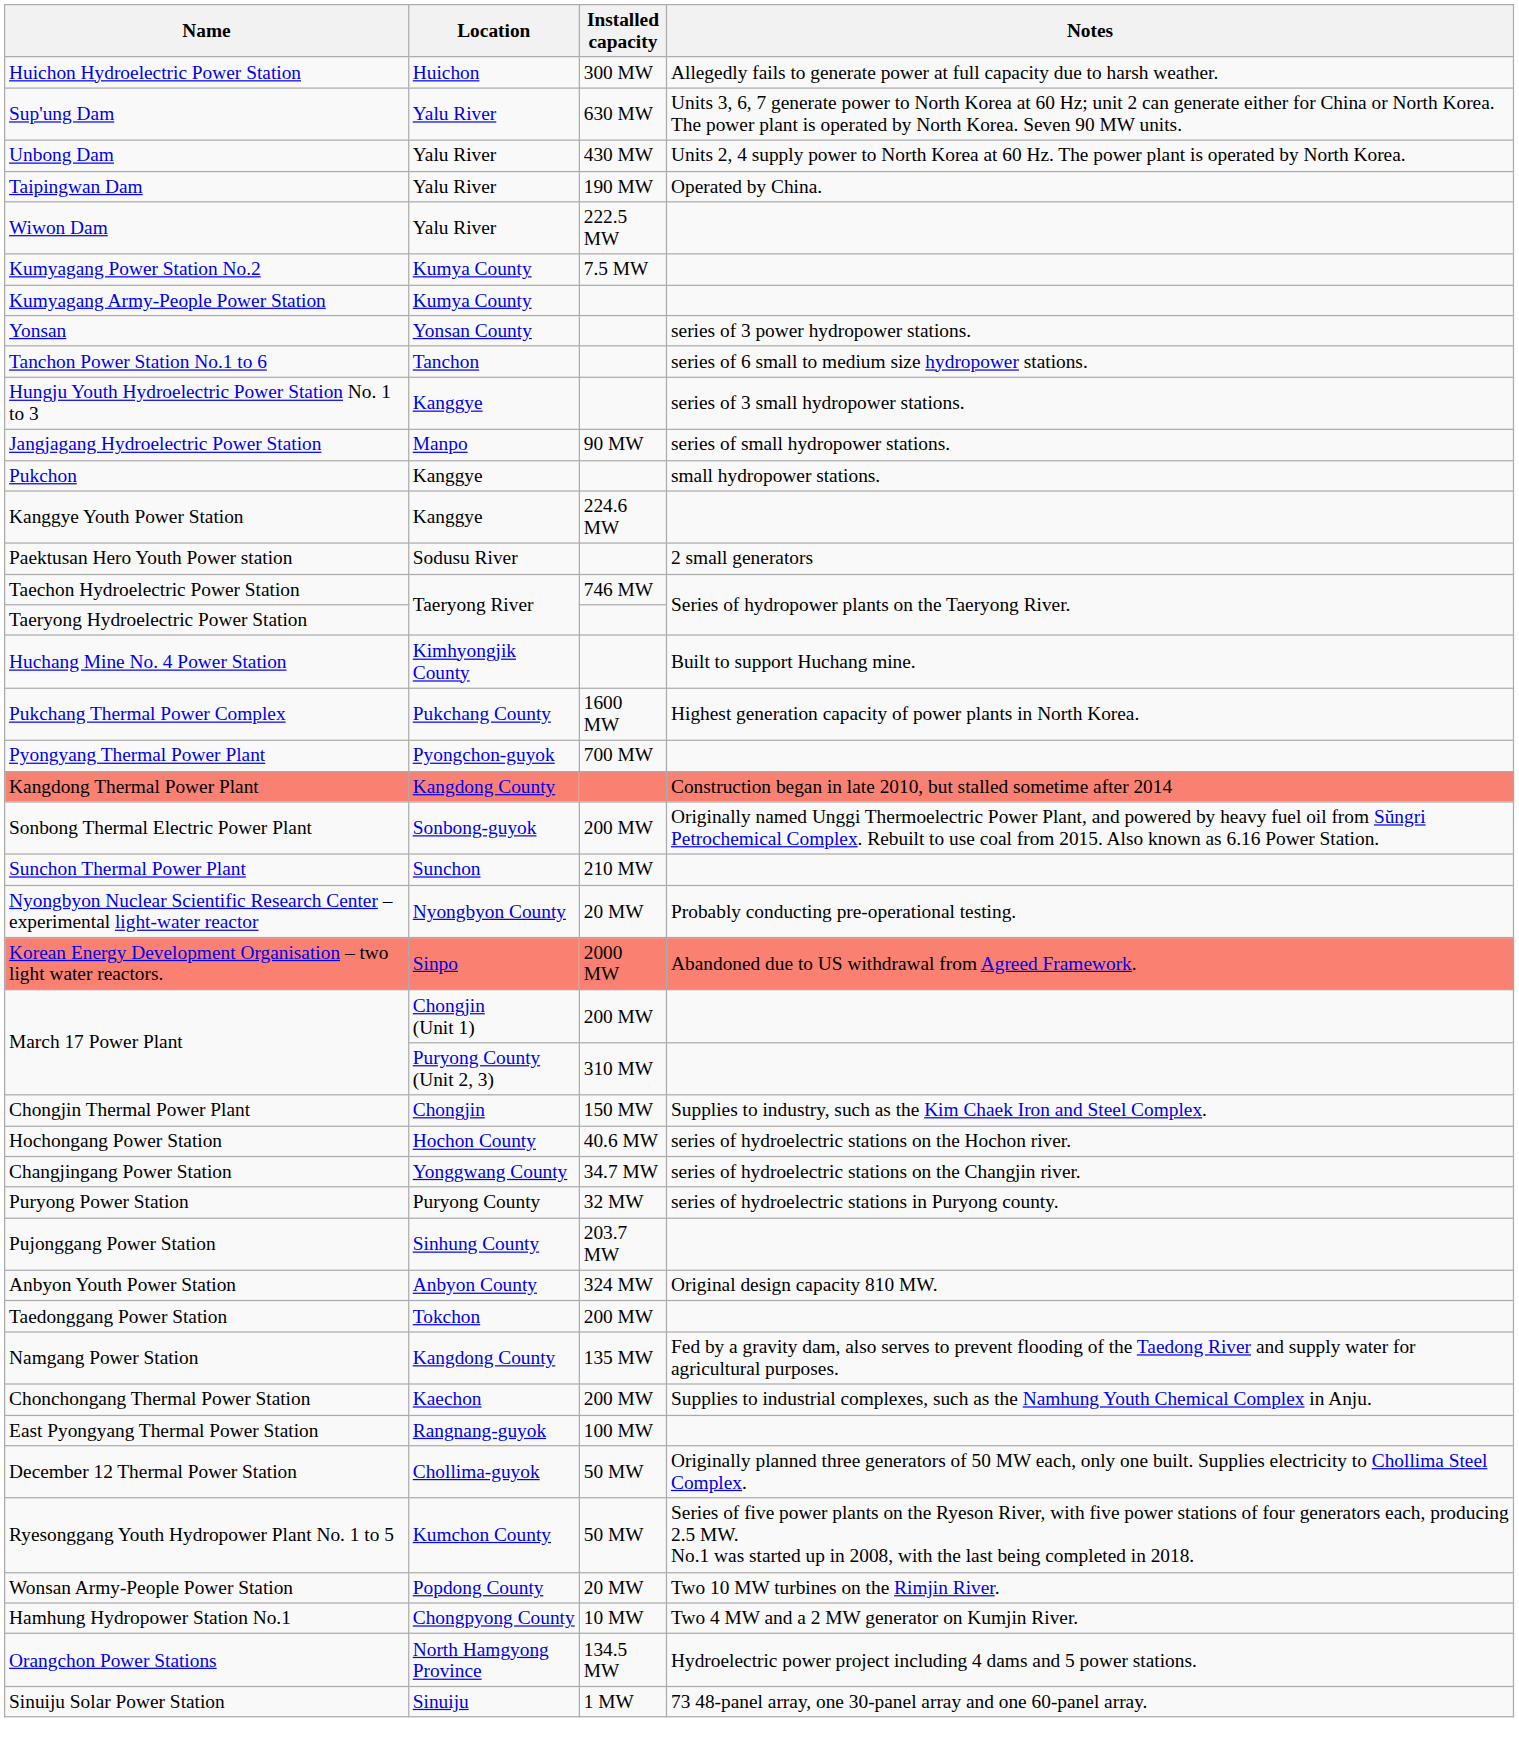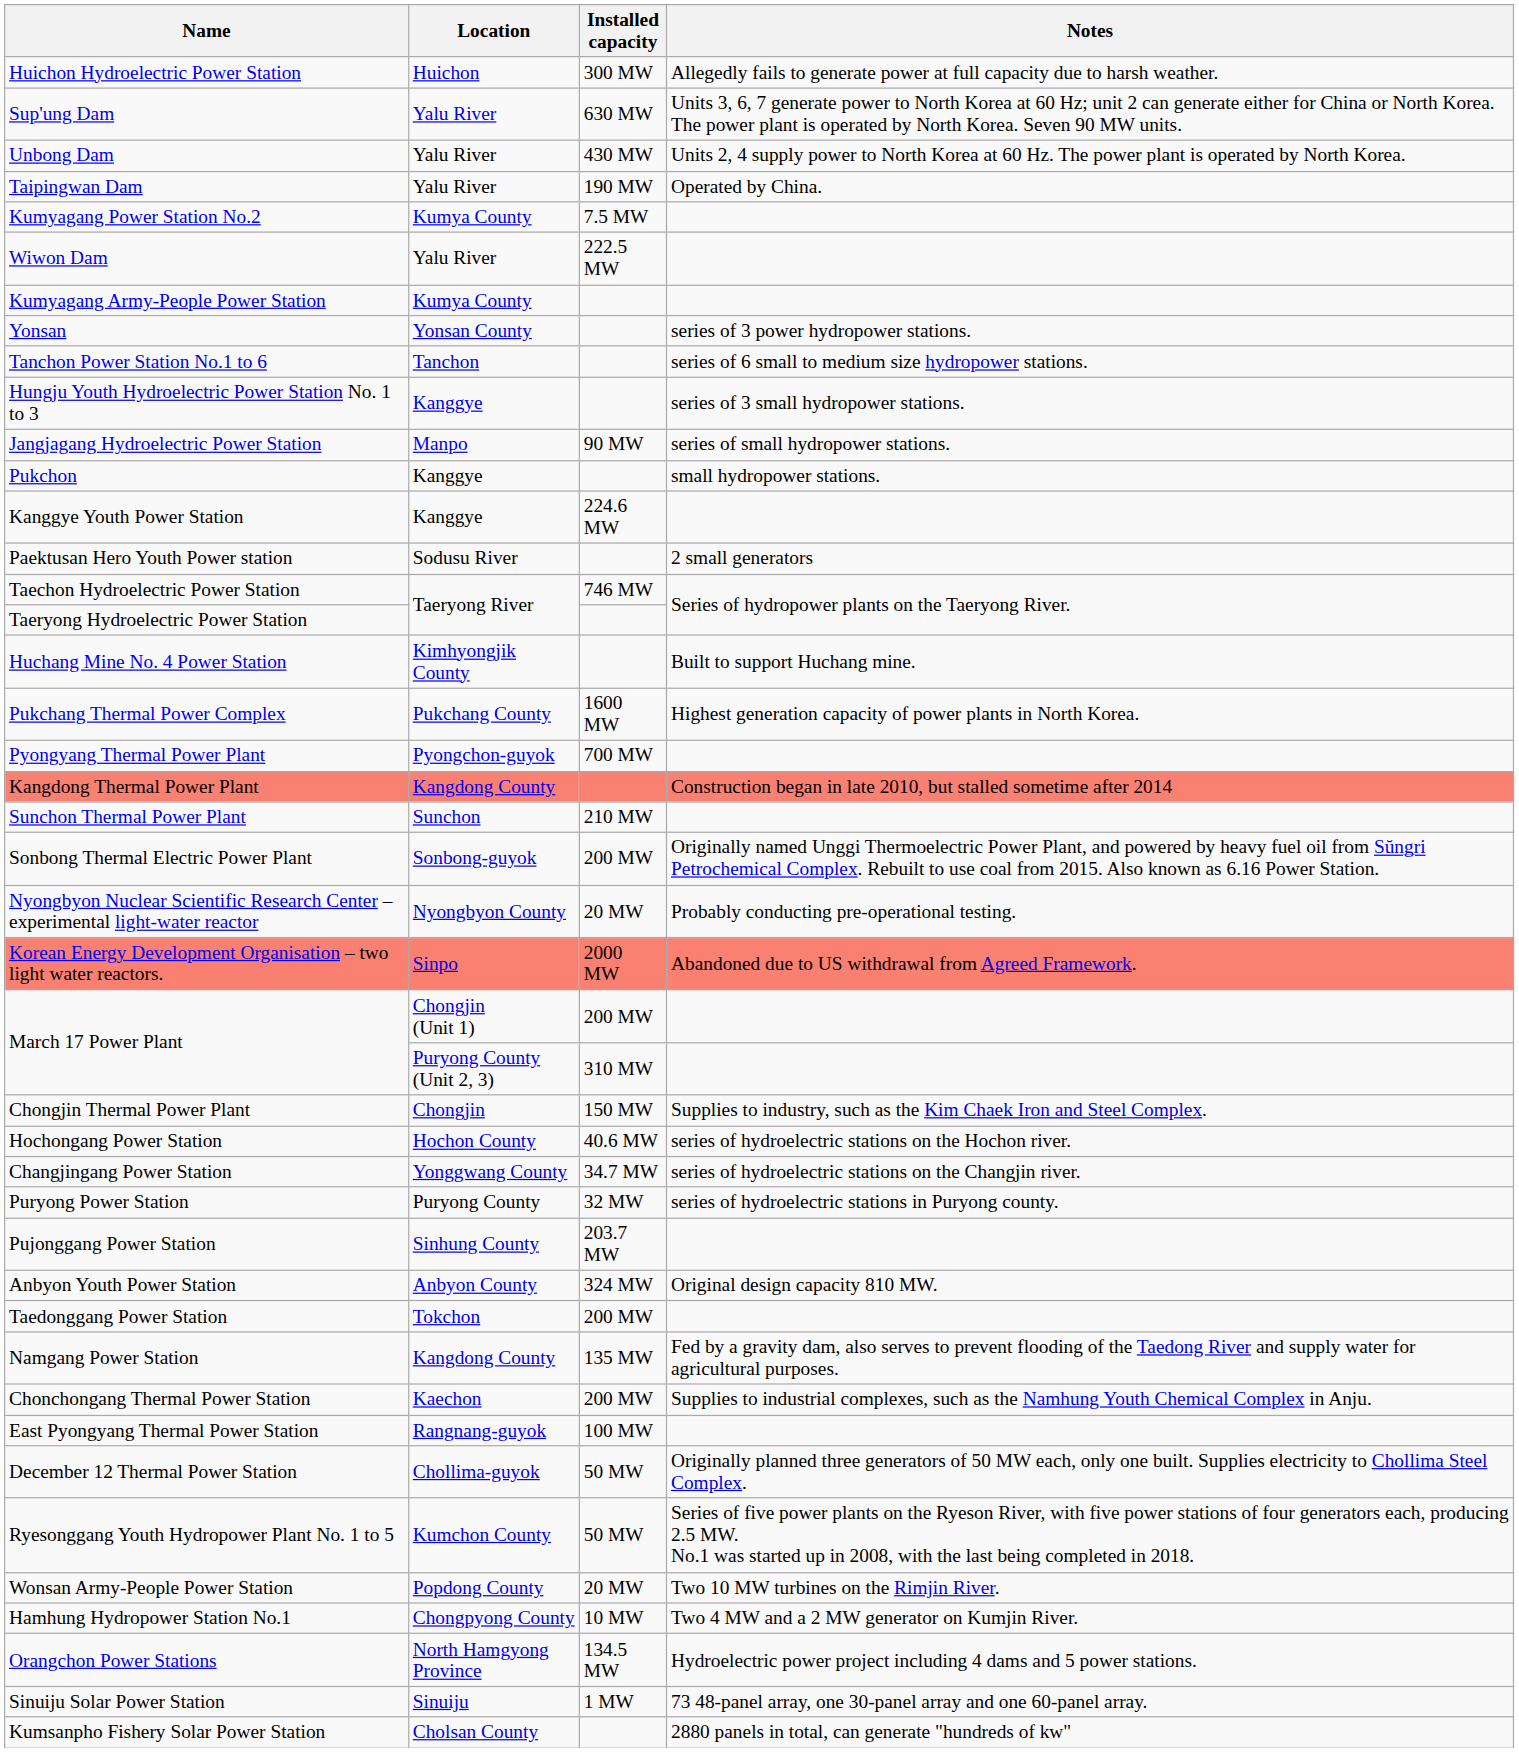 <table class="wikitable sortable">
 <tr>
 <th>Name</th>
 <th>Location</th>
 <th>Installed<br>capacity</th>
 <th>Notes</th>
 </tr>
 <tr>
 <td><a href='#'>Huichon Hydroelectric Power Station</a></td>
 <td><a href='#'>Huichon</a></td>
 <td>300 MW</td>
 <td>Allegedly fails to generate power at full capacity due to harsh weather.</td>
 </tr>
 <tr>
 <td><a href='#'>Sup'ung Dam</a></td>
 <td><a href='#'>Yalu River</a></td>
 <td>630 MW</td>
 <td>Units 3, 6, 7 generate power to North Korea at 60 Hz; unit 2 can generate either for China or North Korea. The power plant is operated by North Korea. Seven 90 MW units.</td>
 </tr>
 <tr>
 <td><a href='#'>Unbong Dam</a></td>
 <td>Yalu River</td>
 <td>430 MW</td>
 <td>Units 2, 4 supply power to North Korea at 60 Hz. The power plant is operated by North Korea.</td>
 </tr>
 <tr>
 <td><a href='#'>Taipingwan Dam</a></td>
 <td>Yalu River</td>
 <td>190 MW</td>
 <td>Operated by China.</td>
 </tr>
 <tr>
+<td><a href='#'>Kumyagang Power Station No.2</a></td>
+<td><a href='#'>Kumya County</a></td>
+<td>7.5 MW</td>
+<td></td>
+</tr>
+<tr>
 <td><a href='#'>Wiwon Dam</a></td>
 <td>Yalu River</td>
 <td>222.5 MW</td>
-<td></td>
-</tr>
-<tr>
-<td><a href='#'>Kumyagang Power Station No.2</a></td>
-<td><a href='#'>Kumya County</a></td>
-<td>7.5 MW</td>
 <td></td>
 </tr>
 <tr>
 <td><a href='#'>Kumyagang Army-People Power Station</a></td>
 <td><a href='#'>Kumya County</a></td>
 <td></td>
 <td></td>
 </tr>
 <tr>
 <td><a href='#'>Yonsan</a></td>
 <td><a href='#'>Yonsan County</a></td>
 <td></td>
 <td>series of 3 power hydropower stations.</td>
 </tr>
 <tr>
 <td><a href='#'>Tanchon Power Station No.1 to 6</a></td>
 <td><a href='#'>Tanchon</a></td>
 <td></td>
 <td>series of 6 small to medium size <a href='#'>hydropower</a> stations.</td>
 </tr>
 <tr>
 <td><a href='#'>Hungju Youth Hydroelectric Power Station</a> No. 1 to 3</td>
 <td><a href='#'>Kanggye</a></td>
 <td></td>
 <td>series of 3 small hydropower stations.</td>
 </tr>
 <tr>
 <td><a href='#'>Jangjagang Hydroelectric Power Station</a></td>
 <td><a href='#'>Manpo</a></td>
 <td>90 MW</td>
 <td>series of small hydropower stations.</td>
 </tr>
 <tr>
 <td><a href='#'>Pukchon</a></td>
 <td>Kanggye</td>
 <td></td>
 <td>small hydropower stations.</td>
 </tr>
 <tr>
 <td>Kanggye Youth Power Station</td>
 <td>Kanggye</td>
 <td>224.6 MW</td>
 <td></td>
 </tr>
 <tr>
 <td>Paektusan Hero Youth Power station</td>
 <td>Sodusu River</td>
 <td></td>
 <td>2 small generators</td>
 </tr>
 <tr>
 <td>Taechon Hydroelectric Power Station</td>
 <td rowspan="2">Taeryong River</td>
 <td>746 MW</td>
 <td rowspan="2">Series of hydropower plants on the Taeryong River.</td>
 </tr>
 <tr>
 <td>Taeryong Hydroelectric Power Station</td>
 <td></td>
 </tr>
 <tr>
 <td><a href='#'>Huchang Mine No. 4 Power Station</a></td>
 <td><a href='#'>Kimhyongjik County</a></td>
 <td></td>
 <td>Built to support Huchang mine.</td>
 </tr>
 <tr>
 <td><a href='#'>Pukchang Thermal Power Complex</a></td>
 <td><a href='#'>Pukchang County</a></td>
 <td>1600 MW</td>
 <td>Highest generation capacity of power plants in North Korea.</td>
 </tr>
 <tr>
 <td><a href='#'>Pyongyang Thermal Power Plant</a></td>
 <td><a href='#'>Pyongchon-guyok</a></td>
 <td>700 MW</td>
 <td></td>
 </tr>
 <tr bgcolor="salmon">
 <td>Kangdong Thermal Power Plant</td>
 <td><a href='#'>Kangdong County</a></td>
 <td></td>
 <td>Construction began in late 2010, but stalled sometime after 2014</td>
 </tr>
 <tr>
+<td><a href='#'>Sunchon Thermal Power Plant</a></td>
+<td><a href='#'>Sunchon</a></td>
+<td>210 MW</td>
+<td></td>
+</tr>
+<tr>
 <td>Sonbong Thermal Electric Power Plant</td>
 <td><a href='#'>Sonbong-guyok</a></td>
 <td>200 MW</td>
 <td>Originally named Unggi Thermoelectric Power Plant, and powered by heavy fuel oil from <a href='#'>Sŭngri Petrochemical Complex</a>. Rebuilt to use coal from 2015. Also known as 6.16 Power Station.</td>
-</tr>
-<tr>
-<td><a href='#'>Sunchon Thermal Power Plant</a></td>
-<td><a href='#'>Sunchon</a></td>
-<td>210 MW</td>
-<td></td>
 </tr>
 <tr bgcolor="">
 <td><a href='#'>Nyongbyon Nuclear Scientific Research Center</a> – experimental <a href='#'>light-water reactor</a></td>
 <td><a href='#'>Nyongbyon County</a></td>
 <td>20 MW</td>
 <td>Probably conducting pre-operational testing.</td>
 </tr>
 <tr bgcolor="salmon">
 <td><a href='#'>Korean Energy Development Organisation</a> – two light water reactors.</td>
 <td><a href='#'>Sinpo</a></td>
 <td>2000 MW</td>
 <td>Abandoned due to US withdrawal from <a href='#'>Agreed Framework</a>.</td>
 </tr>
 <tr>
 <td rowspan="2">March 17 Power Plant</td>
 <td><a href='#'>Chongjin</a><br>(Unit 1)</td>
 <td>200 MW</td>
 <td></td>
 </tr>
 <tr>
 <td><a href='#'>Puryong County</a> (Unit 2, 3)</td>
 <td>310 MW</td>
 <td></td>
 </tr>
 <tr>
 <td>Chongjin Thermal Power Plant</td>
 <td><a href='#'>Chongjin</a></td>
 <td>150 MW</td>
 <td>Supplies to industry, such as the <a href='#'>Kim Chaek Iron and Steel Complex</a>.</td>
 </tr>
 <tr>
 <td>Hochongang Power Station</td>
 <td><a href='#'>Hochon County</a></td>
 <td>40.6 MW</td>
 <td>series of hydroelectric stations on the Hochon river.</td>
 </tr>
 <tr>
 <td>Changjingang Power Station</td>
 <td><a href='#'>Yonggwang County</a></td>
 <td>34.7 MW</td>
 <td>series of hydroelectric stations on the Changjin river.</td>
 </tr>
 <tr>
 <td>Puryong Power Station</td>
 <td>Puryong County</td>
 <td>32 MW</td>
 <td>series of hydroelectric stations in Puryong county.</td>
 </tr>
 <tr>
 <td>Pujonggang Power Station</td>
 <td><a href='#'>Sinhung County</a></td>
 <td>203.7 MW</td>
 <td></td>
 </tr>
 <tr>
 <td>Anbyon Youth Power Station</td>
 <td><a href='#'>Anbyon County</a></td>
 <td>324 MW</td>
 <td>Original design capacity 810 MW.</td>
 </tr>
 <tr>
 <td>Taedonggang Power Station</td>
 <td><a href='#'>Tokchon</a></td>
 <td>200 MW</td>
 <td></td>
 </tr>
 <tr>
 <td>Namgang Power Station</td>
 <td><a href='#'>Kangdong County</a></td>
 <td>135 MW</td>
 <td>Fed by a gravity dam, also serves to prevent flooding of the <a href='#'>Taedong River</a> and supply water for agricultural purposes.</td>
 </tr>
 <tr>
 <td>Chonchongang Thermal Power Station</td>
 <td><a href='#'>Kaechon</a></td>
 <td>200 MW</td>
 <td>Supplies to industrial complexes, such as the <a href='#'>Namhung Youth Chemical Complex</a> in Anju.</td>
 </tr>
 <tr>
 <td>East Pyongyang Thermal Power Station</td>
 <td><a href='#'>Rangnang-guyok</a></td>
 <td>100 MW</td>
 <td></td>
 </tr>
 <tr>
 <td>December 12 Thermal Power Station</td>
 <td><a href='#'>Chollima-guyok</a></td>
 <td>50 MW</td>
 <td>Originally planned three generators of 50 MW each, only one built. Supplies electricity to <a href='#'>Chollima Steel Complex</a>.</td>
 </tr>
 <tr>
 <td>Ryesonggang Youth Hydropower Plant No. 1 to 5</td>
 <td><a href='#'>Kumchon County</a></td>
 <td>50 MW</td>
 <td>Series of five power plants on the Ryeson River, with five power stations of four generators each, producing 2.5 MW.<br>No.1 was started up in 2008, with the last being completed in 2018.</td>
 </tr>
 <tr>
 <td>Wonsan Army-People Power Station</td>
 <td><a href='#'>Popdong County</a></td>
 <td>20 MW</td>
 <td>Two 10 MW turbines on the <a href='#'>Rimjin River</a>.</td>
 </tr>
 <tr>
 <td>Hamhung Hydropower Station No.1</td>
 <td><a href='#'>Chongpyong County</a></td>
 <td>10 MW</td>
 <td>Two 4 MW and a 2 MW generator on Kumjin River.</td>
 </tr>
 <tr>
 <td><a href='#'>Orangchon Power Stations</a></td>
 <td><a href='#'>North Hamgyong Province</a></td>
 <td>134.5 MW</td>
 <td>Hydroelectric power project including 4 dams and 5 power stations. </td>
 </tr>
 <tr>
 <td>Sinuiju Solar Power Station</td>
 <td><a href='#'>Sinuiju</a></td>
 <td>1 MW</td>
 <td>73 48-panel array, one 30-panel array and one 60-panel array.</td>
 </tr>
+<tr>
+<td>Kumsanpho Fishery Solar Power Station</td>
+<td><a href='#'>Cholsan County</a></td>
+<td></td>
+<td>2880 panels in total, can generate "hundreds of kw"</td>
+</tr>
 </table>
